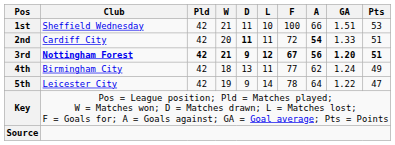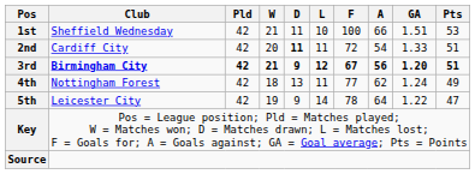 <table class="wikitable" style="text-align:center">
 <tr>
 <th scope="col">Pos</th>
 <th scope="col">Club</th>
 <th scope="col">Pld</th>
 <th scope="col">W</th>
 <th scope="col">D</th>
 <th scope="col">L</th>
 <th scope="col">F</th>
 <th scope="col">A</th>
 <th scope="col">GA</th>
 <th scope="col">Pts</th>
 </tr>
 <tr>
 <th scope="row">1st</th>
 <td align="left"><a href='#'>Sheffield Wednesday</a></td>
 <td>42</td>
 <td>21</td>
 <td>11</td>
 <td>10</td>
 <td>100</td>
 <td>66</td>
 <td>1.51</td>
 <td>53</td>
 </tr>
 <tr>
 <th scope="row">2nd</th>
 <td align="left"><a href='#'>Cardiff City</a></td>
 <td>42</td>
 <td>20</td>
 <td><strong>11</strong></td>
 <td>11</td>
 <td>72</td>
-<td><strong>54</strong></td>
+<td>54</td>
 <td>1.33</td>
 <td>51</td>
 </tr>
 <tr style="font-Weight:bold">
 <th scope="row">3rd</th>
-<td align="left"><a href='#'>Nottingham Forest</a></td>
+<td align="left"><a href='#'>Birmingham City</a></td>
 <td>42</td>
 <td>21</td>
 <td>9</td>
 <td>12</td>
 <td>67</td>
 <td>56</td>
 <td>1.20</td>
 <td>51</td>
 </tr>
 <tr>
 <th scope="row">4th</th>
-<td align="left"><a href='#'>Birmingham City</a></td>
+<td align="left"><a href='#'>Nottingham Forest</a></td>
 <td>42</td>
 <td>18</td>
 <td>13</td>
 <td>11</td>
 <td>77</td>
 <td>62</td>
 <td>1.24</td>
 <td>49</td>
 </tr>
 <tr>
 <th scope="row">5th</th>
 <td align="left"><a href='#'>Leicester City</a></td>
 <td>42</td>
 <td>19</td>
 <td>9</td>
 <td>14</td>
 <td>78</td>
 <td>64</td>
 <td>1.22</td>
 <td>47</td>
 </tr>
 <tr>
 <th scope="row">Key</th>
 <td colspan="9">Pos = League position; Pld = Matches played;<br>W = Matches won; D = Matches drawn; L = Matches lost;<br>F = Goals for; A = Goals against; GA = <a href='#'>Goal average</a>; Pts = Points</td>
 </tr>
 <tr>
 <th scope="row">Source</th>
 <td colspan="9"></td>
 </tr>
 </table>
